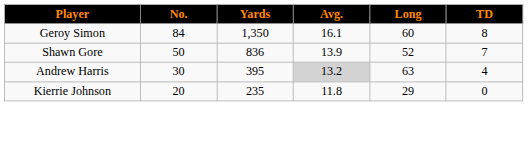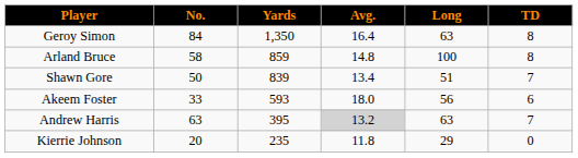 <table class="wikitable sortable">
 <tr>
 <th style="background:black; color:#ff8800; width:16%;">Player</th>
 <th style="background:black; color:#ff8800; width:9%;">No.</th>
 <th style="background:black; color:#ff8800; width:9%;">Yards</th>
 <th style="background:black; color:#ff8800; width:9%;">Avg.</th>
 <th style="background:black; color:#ff8800; width:9%;">Long</th>
 <th style="background:black; color:#ff8800; width:9%;">TD</th>
 </tr>
 <tr style="text-align:center;">
 <td>Geroy Simon</td>
 <td>84</td>
 <td>1,350</td>
-<td>16.1</td>
-<td>60</td>
+<td>16.4</td>
+<td>63</td>
+<td>8</td>
+</tr>
+<tr style="text-align:center;">
+<td>Arland Bruce</td>
+<td>58</td>
+<td>859</td>
+<td>14.8</td>
+<td>100</td>
 <td>8</td>
 </tr>
 <tr style="text-align:center;">
 <td>Shawn Gore</td>
 <td>50</td>
-<td>836</td>
-<td>13.9</td>
-<td>52</td>
+<td>839</td>
+<td>13.4</td>
+<td>51</td>
 <td>7</td>
 </tr>
 <tr style="text-align:center;">
+<td>Akeem Foster</td>
+<td>33</td>
+<td>593</td>
+<td>18.0</td>
+<td>56</td>
+<td>6</td>
+</tr>
+<tr style="text-align:center;">
 <td>Andrew Harris</td>
-<td>30</td>
+<td>63</td>
 <td>395</td>
 <td style="background: lightgrey;">13.2</td>
 <td>63</td>
-<td>4</td>
+<td>7</td>
 </tr>
 <tr style="text-align:center;">
 <td>Kierrie Johnson</td>
 <td>20</td>
 <td>235</td>
 <td>11.8</td>
 <td>29</td>
 <td>0</td>
 </tr>
 </table>
